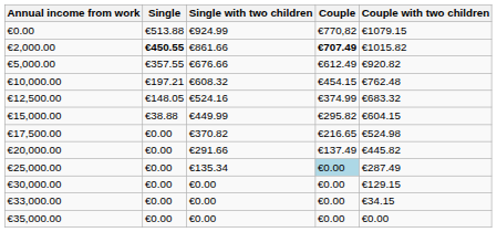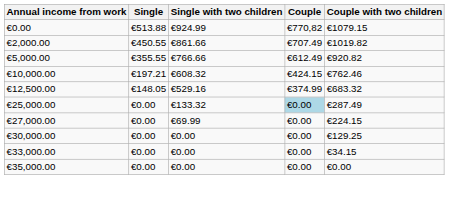 <table class="wikitable">
 <tr>
 <th>Annual income from work</th>
 <th>Single</th>
 <th>Single with two children</th>
 <th>Couple</th>
 <th>Couple with two children</th>
 </tr>
 <tr>
 <td>€0.00</td>
 <td>€513.88</td>
 <td>€924.99</td>
 <td>€770,82</td>
 <td>€1079.15</td>
 </tr>
 <tr>
 <td>€2,000.00</td>
-<td><strong>€450.55</strong></td>
+<td>€450.55</td>
 <td>€861.66</td>
-<td><strong>€707.49</strong></td>
-<td>€1015.82</td>
+<td>€707.49</td>
+<td>€1019.82</td>
 </tr>
 <tr>
 <td>€5,000.00</td>
-<td>€357.55</td>
-<td>€676.66</td>
+<td>€355.55</td>
+<td>€766.66</td>
 <td>€612.49</td>
 <td>€920.82</td>
 </tr>
 <tr>
 <td>€10,000.00</td>
 <td>€197.21</td>
 <td>€608.32</td>
-<td>€454.15</td>
-<td>€762.48</td>
+<td>€424.15</td>
+<td>€762.46</td>
 </tr>
 <tr>
 <td>€12,500.00</td>
 <td>€148.05</td>
-<td>€524.16</td>
+<td>€529.16</td>
 <td>€374.99</td>
 <td>€683.32</td>
 </tr>
 <tr>
-<td>€15,000.00</td>
-<td>€38.88</td>
-<td>€449.99</td>
-<td>€295.82</td>
-<td>€604.15</td>
+<td>€25,000.00</td>
+<td>€0.00</td>
+<td>€133.32</td>
+<td style="background: lightblue;">€0.00</td>
+<td>€287.49</td>
 </tr>
 <tr>
-<td>€17,500.00</td>
+<td>€27,000.00</td>
 <td>€0.00</td>
-<td>€370.82</td>
-<td>€216.65</td>
-<td>€524.98</td>
-</tr>
-<tr>
-<td>€20,000.00</td>
+<td>€69.99</td>
 <td>€0.00</td>
-<td>€291.66</td>
-<td>€137.49</td>
-<td>€445.82</td>
-</tr>
-<tr>
-<td>€25,000.00</td>
-<td>€0.00</td>
-<td>€135.34</td>
-<td style="background: lightblue;">€0.00</td>
-<td>€287.49</td>
+<td>€224.15</td>
 </tr>
 <tr>
 <td>€30,000.00</td>
 <td>€0.00</td>
 <td>€0.00</td>
 <td>€0.00</td>
-<td>€129.15</td>
+<td>€129.25</td>
 </tr>
 <tr>
 <td>€33,000.00</td>
 <td>€0.00</td>
 <td>€0.00</td>
 <td>€0.00</td>
 <td>€34.15</td>
 </tr>
 <tr>
 <td>€35,000.00</td>
 <td>€0.00</td>
 <td>€0.00</td>
 <td>€0.00</td>
 <td>€0.00</td>
 </tr>
 </table>
